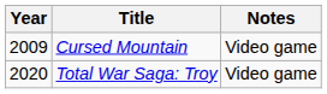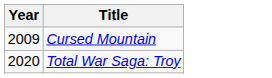 <table class="wikitable">
 <tr>
 <th>Year</th>
 <th>Title</th>
-<th>Notes</th>
 </tr>
 <tr>
 <td>2009</td>
 <td><em><a href='#'>Cursed Mountain</a></em></td>
-<td>Video game</td>
 </tr>
 <tr>
 <td>2020</td>
 <td><em><a href='#'>Total War Saga: Troy</a></em></td>
-<td>Video game</td>
 </tr>
 </table>
